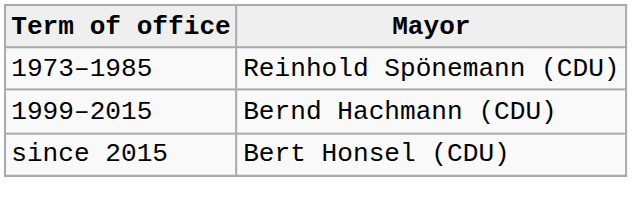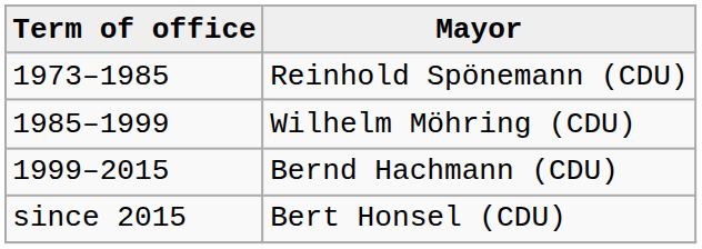 <table class="wikitable">
 <tr>
 <th style="background:#EFEFEF;">Term of office</th>
 <th style="background:#EFEFEF;">Mayor</th>
 </tr>
 <tr>
 <td>1973–1985</td>
 <td>Reinhold Spönemann (CDU)</td>
+</tr>
+<tr>
+<td>1985–1999</td>
+<td>Wilhelm Möhring (CDU)</td>
 </tr>
 <tr>
 <td>1999–2015</td>
 <td>Bernd Hachmann (CDU)</td>
 </tr>
 <tr>
 <td>since 2015</td>
 <td>Bert Honsel (CDU)</td>
 </tr>
 <tr>
 </tr>
 </table>
